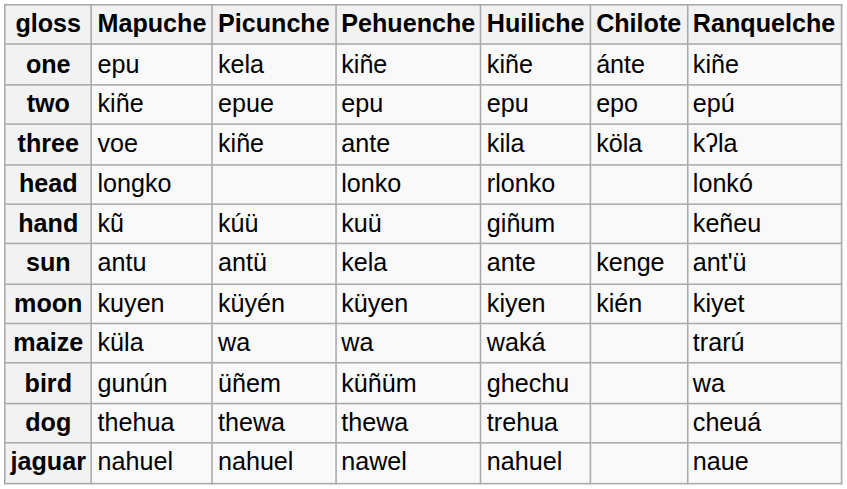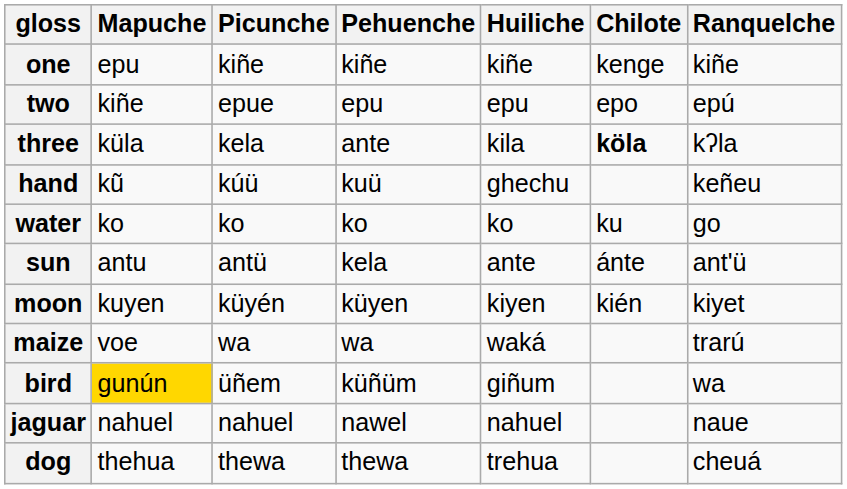 <table class="wikitable sortable">
 <tr>
 <th>gloss</th>
 <th>Mapuche</th>
 <th>Picunche</th>
 <th>Pehuenche</th>
 <th>Huiliche</th>
 <th>Chilote</th>
 <th>Ranquelche</th>
 </tr>
 <tr>
 <th>one</th>
 <td>epu</td>
-<td>kela</td>
 <td>kiñe</td>
 <td>kiñe</td>
-<td>ánte</td>
+<td>kiñe</td>
+<td>kenge</td>
 <td>kiñe</td>
 </tr>
 <tr>
 <th>two</th>
 <td>kiñe</td>
 <td>epue</td>
 <td>epu</td>
 <td>epu</td>
 <td>epo</td>
 <td>epú</td>
 </tr>
 <tr>
 <th>three</th>
-<td>voe</td>
-<td>kiñe</td>
+<td>küla</td>
+<td>kela</td>
 <td>ante</td>
 <td>kila</td>
-<td>köla</td>
+<td><strong>köla</strong></td>
 <td>kʔla</td>
-</tr>
-<tr>
-<th>head</th>
-<td>longko</td>
-<td></td>
-<td>lonko</td>
-<td>rlonko</td>
-<td></td>
-<td>lonkó</td>
 </tr>
 <tr>
 <th>hand</th>
 <td>kũ</td>
 <td>kúü</td>
 <td>kuü</td>
-<td>giñum</td>
+<td>ghechu</td>
 <td></td>
 <td>keñeu</td>
+</tr>
+<tr>
+<th>water</th>
+<td>ko</td>
+<td>ko</td>
+<td>ko</td>
+<td>ko</td>
+<td>ku</td>
+<td>go</td>
 </tr>
 <tr>
 <th>sun</th>
 <td>antu</td>
 <td>antü</td>
 <td>kela</td>
 <td>ante</td>
-<td>kenge</td>
+<td>ánte</td>
 <td>ant'ü</td>
 </tr>
 <tr>
 <th>moon</th>
 <td>kuyen</td>
 <td>küyén</td>
 <td>küyen</td>
 <td>kiyen</td>
 <td>kién</td>
 <td>kiyet</td>
 </tr>
 <tr>
 <th>maize</th>
-<td>küla</td>
+<td>voe</td>
 <td>wa</td>
 <td>wa</td>
 <td>waká</td>
 <td></td>
 <td>trarú</td>
 </tr>
 <tr>
 <th>bird</th>
-<td>gunún</td>
+<td style="background: gold;">gunún</td>
 <td>üñem</td>
 <td>küñüm</td>
-<td>ghechu</td>
+<td>giñum</td>
 <td></td>
 <td>wa</td>
+</tr>
+<tr>
+<th>jaguar</th>
+<td>nahuel</td>
+<td>nahuel</td>
+<td>nawel</td>
+<td>nahuel</td>
+<td></td>
+<td>naue</td>
 </tr>
 <tr>
 <th>dog</th>
 <td>thehua</td>
 <td>thewa</td>
 <td>thewa</td>
 <td>trehua</td>
 <td></td>
 <td>cheuá</td>
 </tr>
-<tr>
-<th>jaguar</th>
-<td>nahuel</td>
-<td>nahuel</td>
-<td>nawel</td>
-<td>nahuel</td>
-<td></td>
-<td>naue</td>
-</tr>
 </table>
